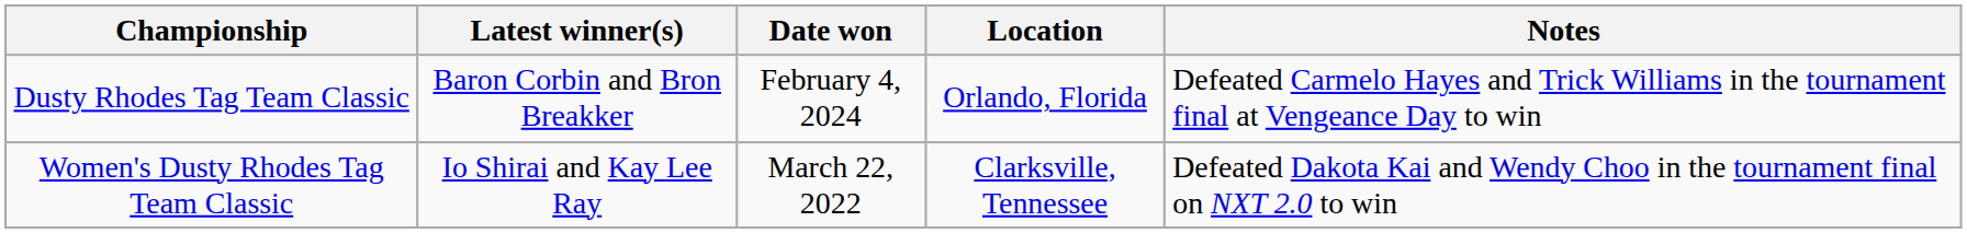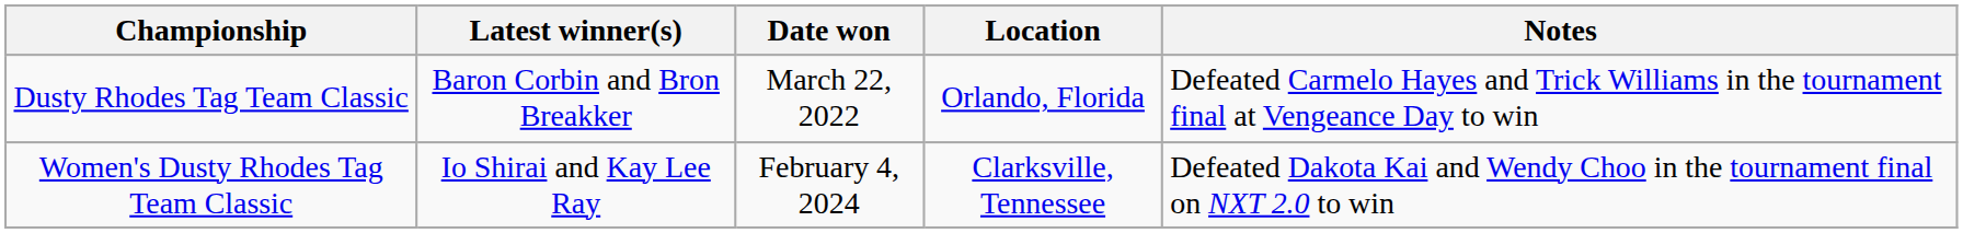 <table class="sortable wikitable succession-box" style="font-size:85%;">
 <tr>
 <th>Championship</th>
 <th>Latest winner(s)</th>
 <th>Date won</th>
 <th>Location</th>
 <th>Notes</th>
 </tr>
 <tr>
 <td align=center><a href='#'>Dusty Rhodes Tag Team Classic</a></td>
 <td align=center><a href='#'>Baron Corbin</a> and <a href='#'>Bron Breakker</a></td>
-<td align=center>February 4, 2024</td>
+<td align=center>March 22, 2022</td>
 <td align=center><a href='#'>Orlando, Florida</a></td>
 <td>Defeated <a href='#'>Carmelo Hayes</a> and <a href='#'>Trick Williams</a> in the <a href='#'>tournament final</a> at <a href='#'>Vengeance Day</a> to win</td>
 </tr>
 <tr>
 <td align=center><a href='#'>Women's Dusty Rhodes Tag Team Classic</a></td>
 <td align=center><a href='#'>Io Shirai</a> and <a href='#'>Kay Lee Ray</a></td>
-<td align=center>March 22, 2022</td>
+<td align=center>February 4, 2024</td>
 <td align=center><a href='#'>Clarksville, Tennessee</a></td>
 <td>Defeated <a href='#'>Dakota Kai</a> and <a href='#'>Wendy Choo</a> in the <a href='#'>tournament final</a> on <em><a href='#'>NXT 2.0</a></em> to win</td>
 </tr>
 </table>
